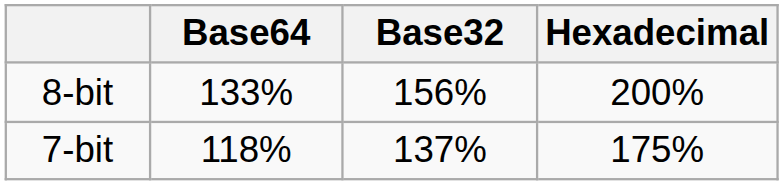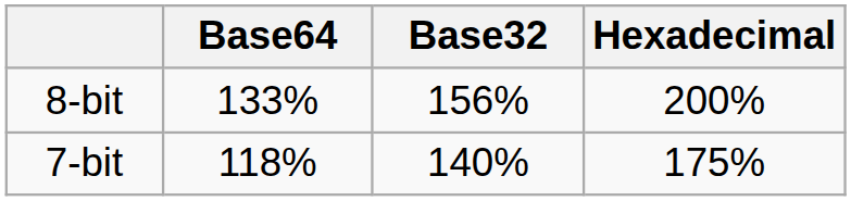 <table class="wikitable" style="width:40ex; text-align: center; margin: 0 auto 0 auto;">
 <tr>
 <th width="33%"></th>
 <th width="33%">Base64</th>
 <th width="33%">Base32</th>
 <th width="33%">Hexadecimal</th>
 </tr>
 <tr>
 <td>8-bit</td>
 <td>133%</td>
 <td>156%</td>
 <td>200%</td>
 </tr>
 <tr>
 <td>7-bit</td>
 <td>118%</td>
-<td>137%</td>
+<td>140%</td>
 <td>175%</td>
 </tr>
 </table>
